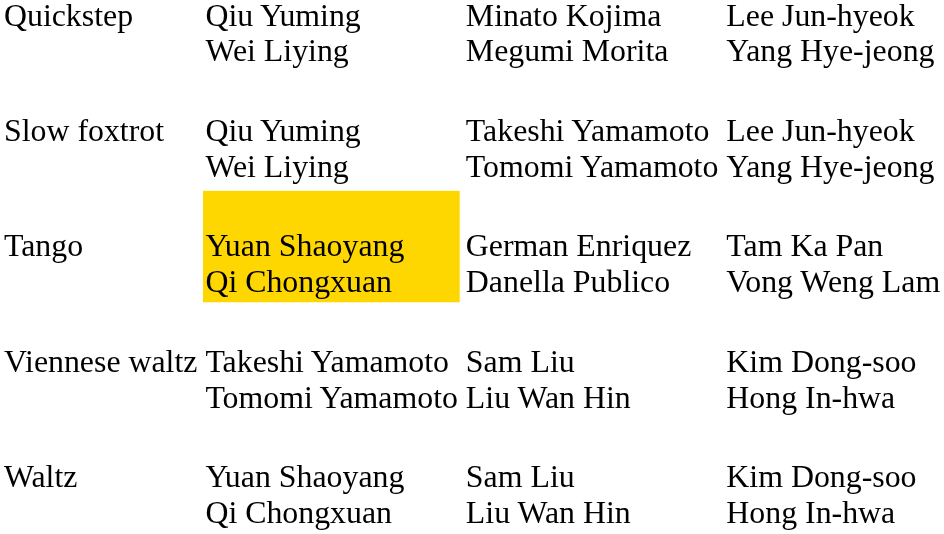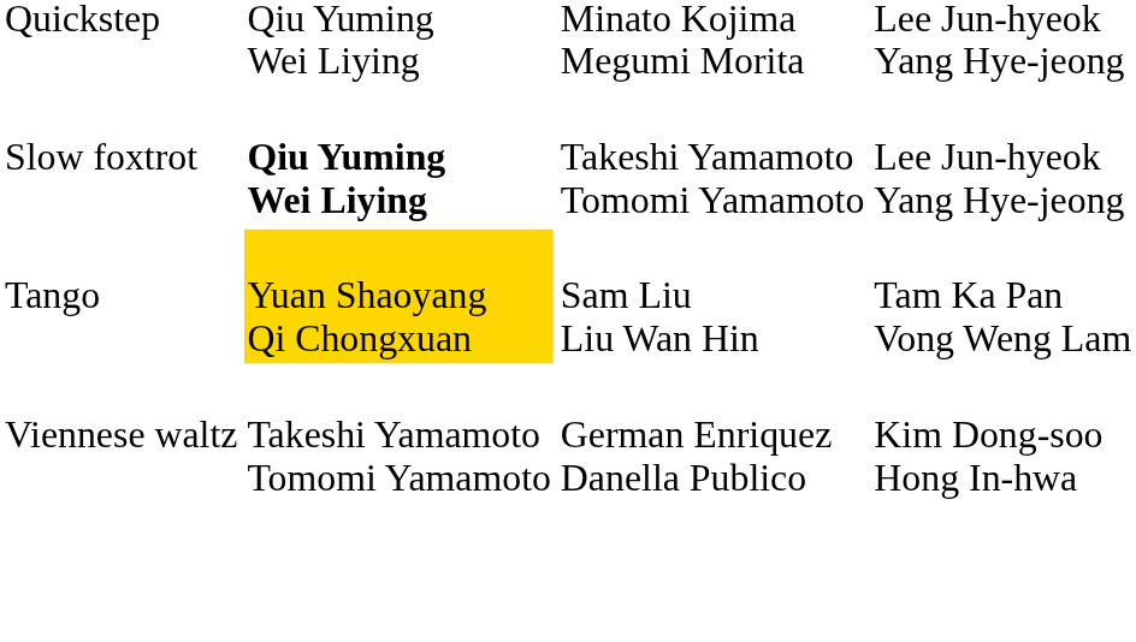 <table>
 <tr>
 <td>Quickstep</td>
 <td><br>Qiu Yuming<br>Wei Liying</td>
 <td><br>Minato Kojima<br>Megumi Morita</td>
 <td><br>Lee Jun-hyeok<br>Yang Hye-jeong</td>
 </tr>
 <tr>
 <td>Slow foxtrot</td>
-<td><br>Qiu Yuming<br>Wei Liying</td>
+<td><strong><br>Qiu Yuming<br>Wei Liying</strong></td>
 <td><br>Takeshi Yamamoto<br>Tomomi Yamamoto</td>
 <td><br>Lee Jun-hyeok<br>Yang Hye-jeong</td>
 </tr>
 <tr>
 <td>Tango</td>
 <td style="background: gold;"><br>Yuan Shaoyang<br>Qi Chongxuan</td>
-<td><br>German Enriquez<br>Danella Publico</td>
+<td><br>Sam Liu<br>Liu Wan Hin</td>
 <td><br>Tam Ka Pan<br>Vong Weng Lam</td>
 </tr>
 <tr>
 <td>Viennese waltz</td>
 <td><br>Takeshi Yamamoto<br>Tomomi Yamamoto</td>
-<td><br>Sam Liu<br>Liu Wan Hin</td>
-<td><br>Kim Dong-soo<br>Hong In-hwa</td>
-</tr>
-<tr>
-<td>Waltz</td>
-<td><br>Yuan Shaoyang<br>Qi Chongxuan</td>
-<td><br>Sam Liu<br>Liu Wan Hin</td>
+<td><br>German Enriquez<br>Danella Publico</td>
 <td><br>Kim Dong-soo<br>Hong In-hwa</td>
 </tr>
 </table>
